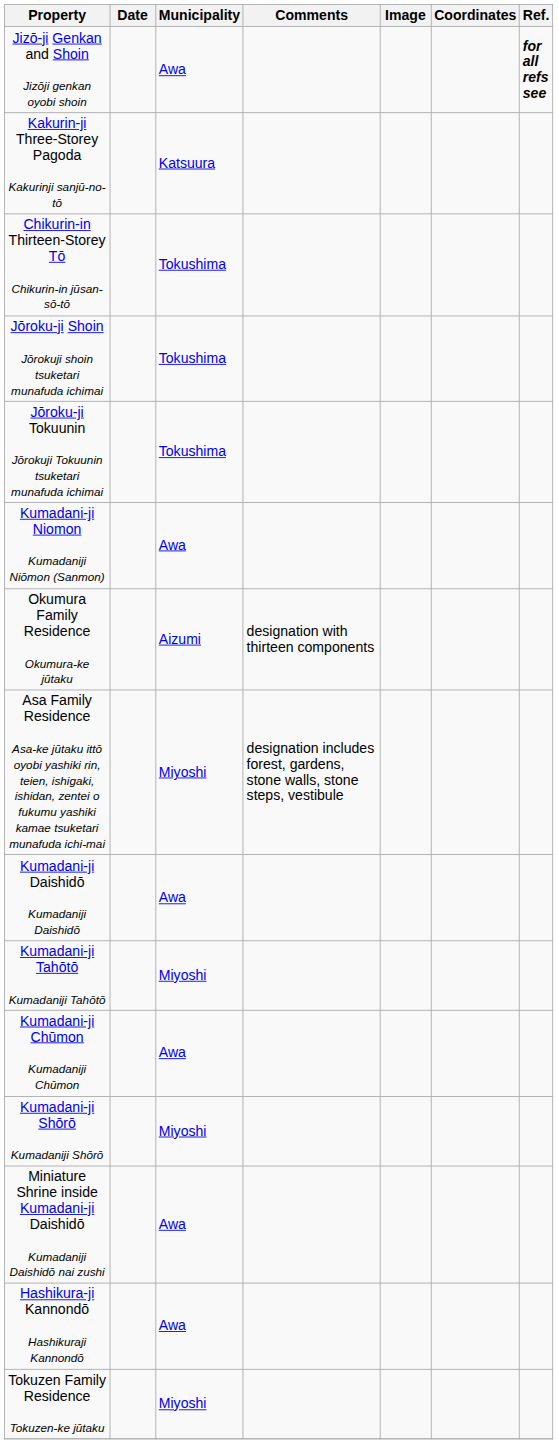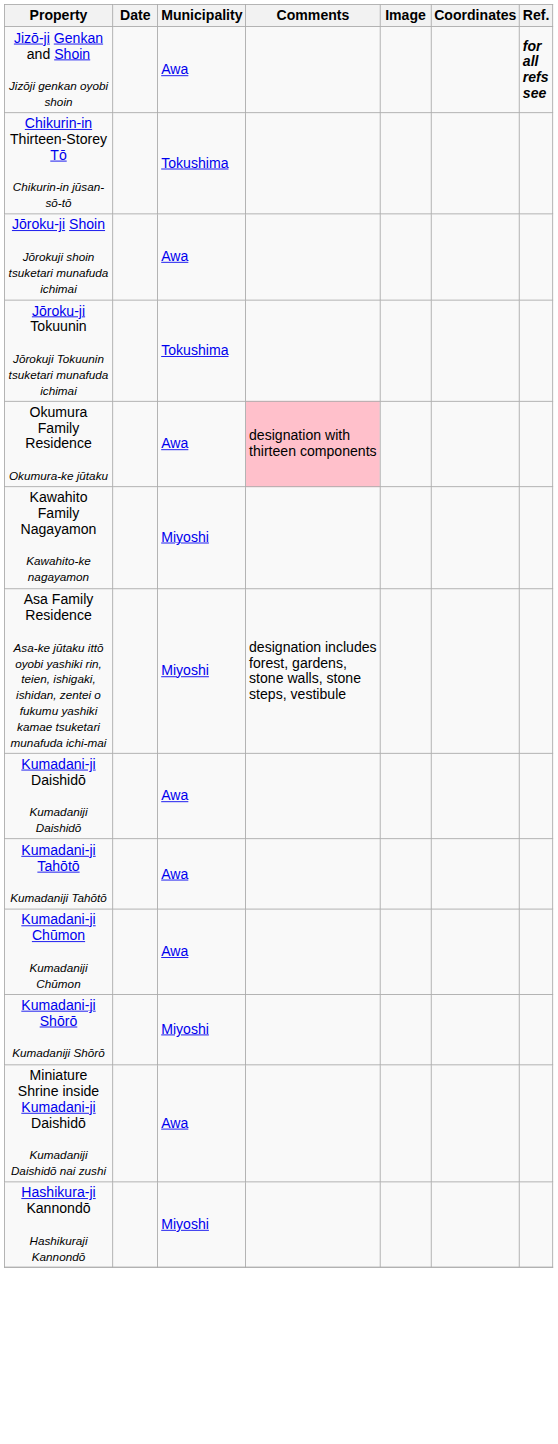 <table class="wikitable sortable"  style="width:100%;">
 <tr>
 <th width="25%" align="left">Property</th>
 <th width="10%" align="left">Date</th>
 <th width="10%" align="left">Municipality</th>
 <th width="35%" align="left" class="unsortable">Comments</th>
 <th width="10%" align="left" class="unsortable">Image</th>
 <th width="5%" align="left" class="unsortable">Coordinates</th>
 <th width="5%" align="left" class="unsortable">Ref.</th>
 </tr>
 <tr>
 <td align="center"><a href='#'>Jizō-ji</a> <a href='#'>Genkan</a> and <a href='#'>Shoin</a><br><br><small><em>Jizōji genkan oyobi shoin</em></small></td>
 <td></td>
 <td><a href='#'>Awa</a></td>
 <td></td>
 <td></td>
 <td></td>
 <td><strong><em>for all refs see</em> </strong></td>
 </tr>
 <tr>
-<td align="center"><a href='#'>Kakurin-ji</a> Three-Storey Pagoda<br><br><small><em>Kakurinji sanjū-no-tō</em></small></td>
-<td></td>
-<td><a href='#'>Katsuura</a></td>
-<td></td>
-<td></td>
-<td></td>
-<td></td>
-</tr>
-<tr>
 <td align="center"><a href='#'>Chikurin-in</a> Thirteen-Storey <a href='#'>Tō</a><br><br><small><em>Chikurin-in jūsan-sō-tō</em></small></td>
 <td></td>
 <td><a href='#'>Tokushima</a></td>
 <td></td>
 <td></td>
 <td></td>
 <td></td>
 </tr>
 <tr>
 <td align="center"><a href='#'>Jōroku-ji</a> <a href='#'>Shoin</a><br><br><small><em>Jōrokuji shoin tsuketari munafuda ichimai</em></small></td>
 <td></td>
-<td><a href='#'>Tokushima</a></td>
+<td><a href='#'>Awa</a></td>
 <td></td>
 <td></td>
 <td></td>
 <td></td>
 </tr>
 <tr>
 <td align="center"><a href='#'>Jōroku-ji</a> Tokuunin<br><br><small><em>Jōrokuji Tokuunin tsuketari munafuda ichimai</em></small></td>
 <td></td>
 <td><a href='#'>Tokushima</a></td>
 <td></td>
 <td></td>
 <td></td>
 <td></td>
 </tr>
 <tr>
-<td align="center"><a href='#'>Kumadani-ji</a> <a href='#'>Nio</a><a href='#'>mon</a><br><br><small><em>Kumadaniji Niōmon (Sanmon)</em></small></td>
+<td align="center">Okumura Family Residence<br><br><small><em>Okumura-ke jūtaku</em></small></td>
 <td></td>
 <td><a href='#'>Awa</a></td>
-<td></td>
+<td style="background: pink;">designation with thirteen components</td>
 <td></td>
 <td></td>
 <td></td>
 </tr>
 <tr>
-<td align="center">Okumura Family Residence<br><br><small><em>Okumura-ke jūtaku</em></small></td>
+<td align="center">Kawahito Family Nagayamon<br><br><small><em>Kawahito-ke nagayamon</em></small></td>
 <td></td>
-<td><a href='#'>Aizumi</a></td>
-<td>designation with thirteen components</td>
+<td><a href='#'>Miyoshi</a></td>
+<td></td>
 <td></td>
 <td></td>
 <td></td>
 </tr>
 <tr>
 <td align="center">Asa Family Residence<br><br><small><em>Asa-ke jūtaku ittō oyobi yashiki rin, teien, ishigaki, ishidan, zentei o fukumu yashiki kamae tsuketari munafuda ichi-mai</em></small></td>
 <td></td>
 <td><a href='#'>Miyoshi</a></td>
 <td>designation includes forest, gardens, stone walls, stone steps, vestibule</td>
 <td></td>
 <td></td>
 <td></td>
 </tr>
 <tr>
 <td align="center"><a href='#'>Kumadani-ji</a> Daishidō<br><br><small><em>Kumadaniji Daishidō</em></small></td>
 <td></td>
 <td><a href='#'>Awa</a></td>
 <td></td>
 <td></td>
 <td></td>
 <td></td>
 </tr>
 <tr>
 <td align="center"><a href='#'>Kumadani-ji</a> <a href='#'>Tahōtō</a><br><br><small><em>Kumadaniji Tahōtō</em></small></td>
 <td></td>
-<td><a href='#'>Miyoshi</a></td>
+<td><a href='#'>Awa</a></td>
 <td></td>
 <td></td>
 <td></td>
 <td></td>
 </tr>
 <tr>
 <td align="center"><a href='#'>Kumadani-ji</a> <a href='#'>Chūmon</a><br><br><small><em>Kumadaniji Chūmon</em></small></td>
 <td></td>
 <td><a href='#'>Awa</a></td>
 <td></td>
 <td></td>
 <td></td>
 <td></td>
 </tr>
 <tr>
 <td align="center"><a href='#'>Kumadani-ji</a> <a href='#'>Shōrō</a><br><br><small><em>Kumadaniji Shōrō</em></small></td>
 <td></td>
 <td><a href='#'>Miyoshi</a></td>
 <td></td>
 <td></td>
 <td></td>
 <td></td>
 </tr>
 <tr>
 <td align="center">Miniature Shrine inside <a href='#'>Kumadani-ji</a> Daishidō<br><br><small><em>Kumadaniji Daishidō nai zushi</em></small></td>
 <td></td>
 <td><a href='#'>Awa</a></td>
 <td></td>
 <td></td>
 <td></td>
 <td></td>
 </tr>
 <tr>
 <td align="center"><a href='#'>Hashikura-ji</a> Kannondō<br><br><small><em>Hashikuraji Kannondō</em></small></td>
 <td></td>
-<td><a href='#'>Awa</a></td>
-<td></td>
-<td></td>
-<td></td>
-<td></td>
-</tr>
-<tr>
-<td align="center">Tokuzen Family Residence<br><br><small><em>Tokuzen-ke jūtaku</em></small></td>
-<td></td>
 <td><a href='#'>Miyoshi</a></td>
 <td></td>
 <td></td>
 <td></td>
 <td></td>
 </tr>
 <tr>
 </tr>
 </table>
